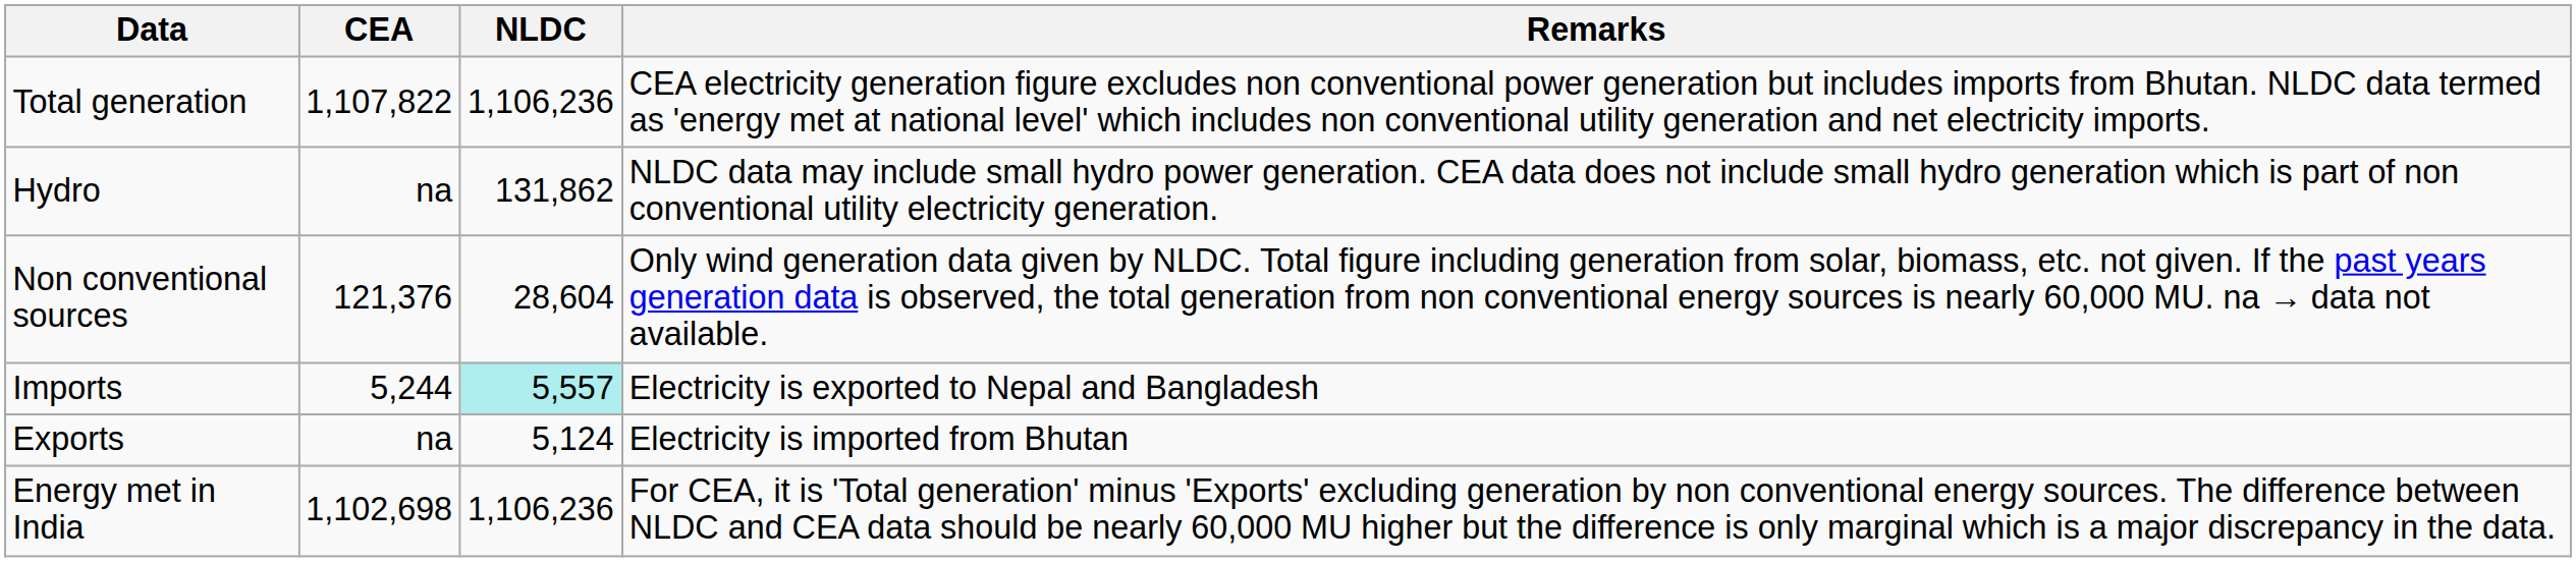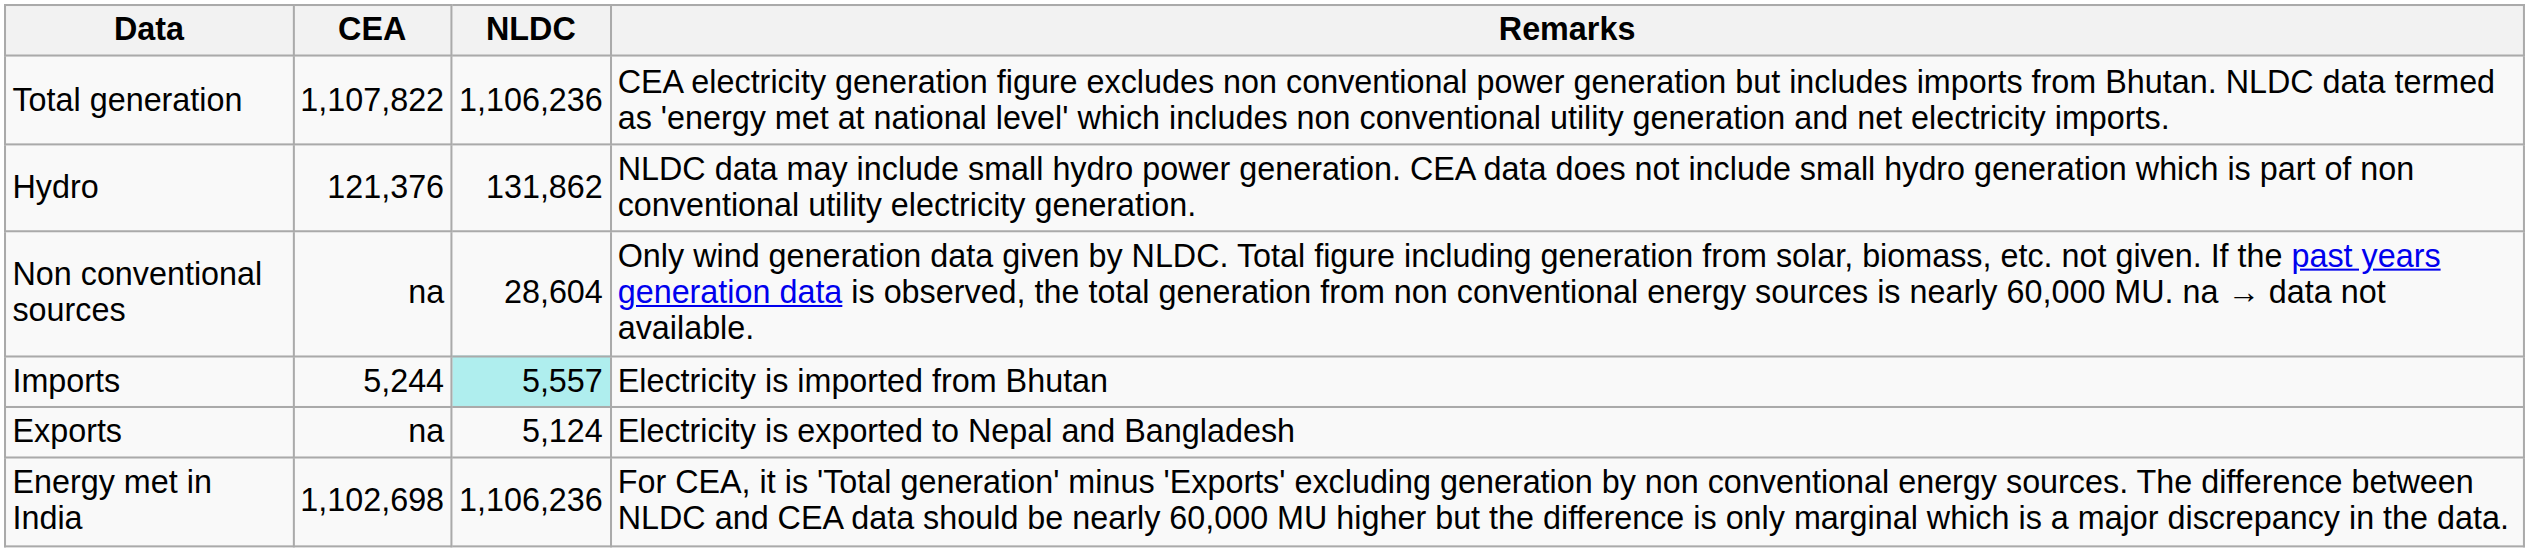 <table class="wikitable">
 <tr>
 <th>Data</th>
 <th>CEA</th>
 <th>NLDC</th>
 <th>Remarks</th>
 </tr>
 <tr>
 <td>Total generation</td>
 <td align="right">1,107,822</td>
 <td align="right">1,106,236</td>
 <td>CEA electricity generation figure excludes non conventional power generation but includes imports from Bhutan. NLDC data termed as 'energy met at national level' which  includes non conventional utility generation and net electricity imports.</td>
 </tr>
 <tr>
 <td>Hydro</td>
-<td align="right">na</td>
+<td align="right">121,376</td>
 <td align="right">131,862</td>
 <td>NLDC data may include small hydro power generation. CEA data does not include small hydro generation which is part of non conventional utility electricity generation.</td>
 </tr>
 <tr>
 <td>Non conventional sources</td>
-<td align="right">121,376</td>
+<td align="right">na</td>
 <td align="right">28,604</td>
 <td>Only wind generation data given by NLDC. Total figure including generation from solar, biomass, etc. not given. If the <a href='#'>past years generation data</a> is observed, the total generation from non conventional energy sources is nearly 60,000 MU. na → data not available.</td>
 </tr>
 <tr>
 <td>Imports</td>
 <td align="right">5,244</td>
 <td align="right" style="background: paleturquoise;">5,557</td>
-<td>Electricity is exported to Nepal and Bangladesh</td>
+<td>Electricity is imported from Bhutan</td>
 </tr>
 <tr>
 <td>Exports</td>
 <td align="right">na</td>
 <td align="right">5,124</td>
-<td>Electricity is imported from Bhutan</td>
+<td>Electricity is exported to Nepal and Bangladesh</td>
 </tr>
 <tr>
 <td>Energy met in India</td>
 <td align="right">1,102,698</td>
 <td align="right">1,106,236</td>
 <td>For CEA, it is 'Total generation' minus 'Exports' excluding generation by non conventional energy sources. The difference between NLDC and CEA data should be nearly 60,000 MU higher but the difference is only marginal which is a major discrepancy in the data.</td>
 </tr>
 </table>
